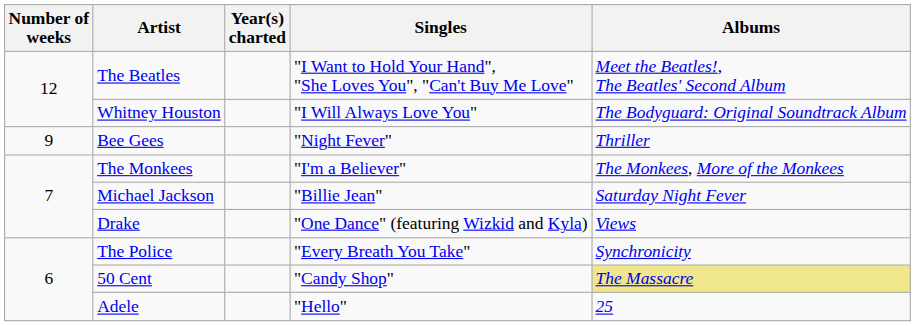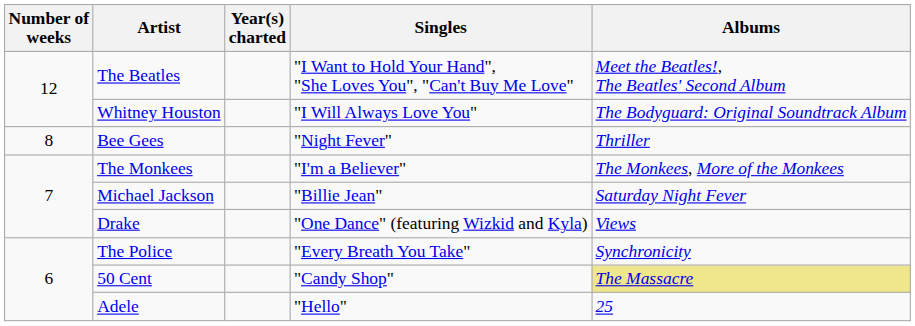 <table class="wikitable">
 <tr>
 <th>Number of<br>weeks</th>
 <th>Artist</th>
 <th>Year(s)<br>charted</th>
 <th>Singles</th>
 <th>Albums</th>
 </tr>
 <tr>
 <td rowspan=2 style="text-align:center;">12</td>
 <td><a href='#'>The Beatles</a></td>
 <td></td>
 <td>"<a href='#'>I Want to Hold Your Hand</a>", <br> "<a href='#'>She Loves You</a>", "<a href='#'>Can't Buy Me Love</a>"</td>
 <td><em><a href='#'>Meet the Beatles!</a></em>, <br> <em><a href='#'>The Beatles' Second Album</a></em></td>
 </tr>
 <tr>
 <td><a href='#'>Whitney Houston</a></td>
 <td></td>
 <td>"<a href='#'>I Will Always Love You</a>"</td>
 <td><em><a href='#'>The Bodyguard: Original Soundtrack Album</a></em></td>
 </tr>
 <tr>
-<td style="text-align:center;">9</td>
+<td style="text-align:center;">8</td>
 <td><a href='#'>Bee Gees</a></td>
 <td></td>
 <td>"<a href='#'>Night Fever</a>"</td>
 <td><em><a href='#'>Thriller</a></em></td>
 </tr>
 <tr>
 <td rowspan=3 style="text-align:center;">7</td>
 <td><a href='#'>The Monkees</a></td>
 <td></td>
 <td>"<a href='#'>I'm a Believer</a>"</td>
 <td><em><a href='#'>The Monkees</a></em>, <em><a href='#'>More of the Monkees</a></em></td>
 </tr>
 <tr>
 <td><a href='#'>Michael Jackson</a></td>
 <td></td>
 <td>"<a href='#'>Billie Jean</a>"</td>
 <td><em><a href='#'>Saturday Night Fever</a></em></td>
 </tr>
 <tr>
 <td><a href='#'>Drake</a></td>
 <td></td>
 <td>"<a href='#'>One Dance</a>" (featuring <a href='#'>Wizkid</a> and <a href='#'>Kyla</a>)</td>
 <td><em><a href='#'>Views</a></em></td>
 </tr>
 <tr>
 <td rowspan=3 style="text-align:center;">6</td>
 <td><a href='#'>The Police</a></td>
 <td></td>
 <td>"<a href='#'>Every Breath You Take</a>"</td>
 <td><em><a href='#'>Synchronicity</a></em></td>
 </tr>
 <tr>
 <td><a href='#'>50 Cent</a></td>
 <td></td>
 <td>"<a href='#'>Candy Shop</a>"</td>
 <td style="background: khaki;"><em><a href='#'>The Massacre</a></em></td>
 </tr>
 <tr>
 <td><a href='#'>Adele</a></td>
 <td></td>
 <td>"<a href='#'>Hello</a>"</td>
 <td><em><a href='#'>25</a></em></td>
 </tr>
 </table>
